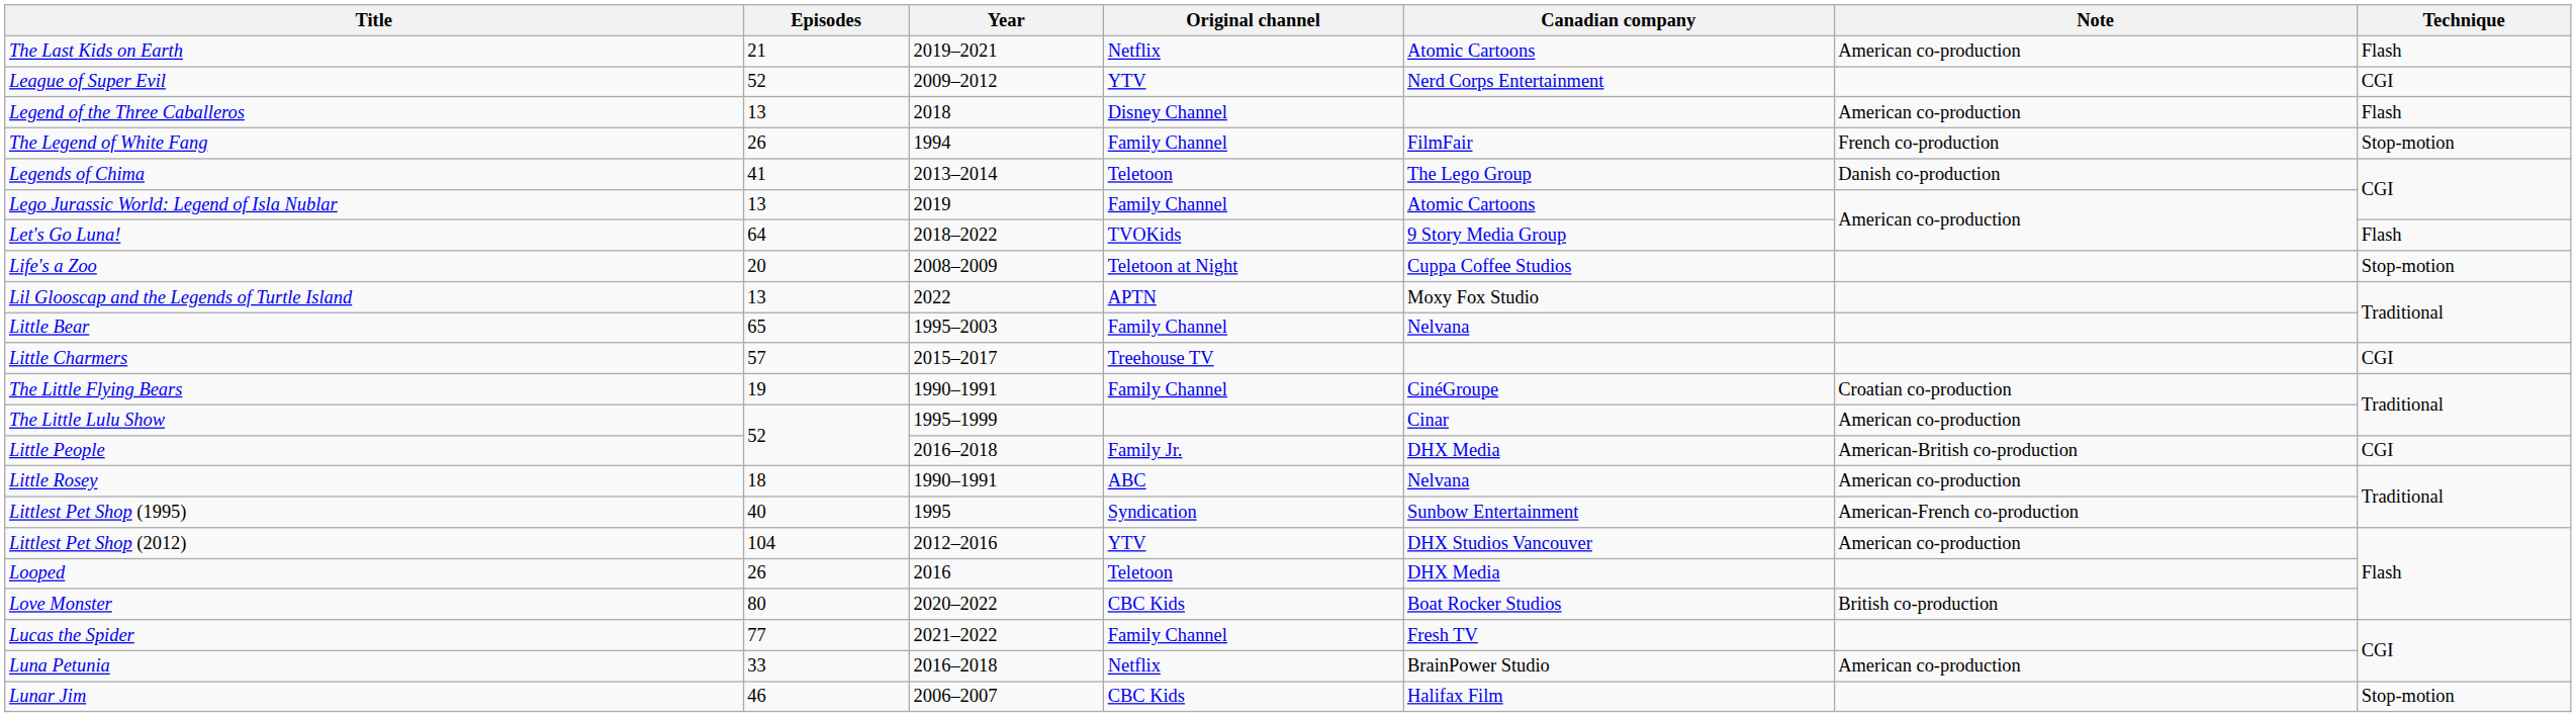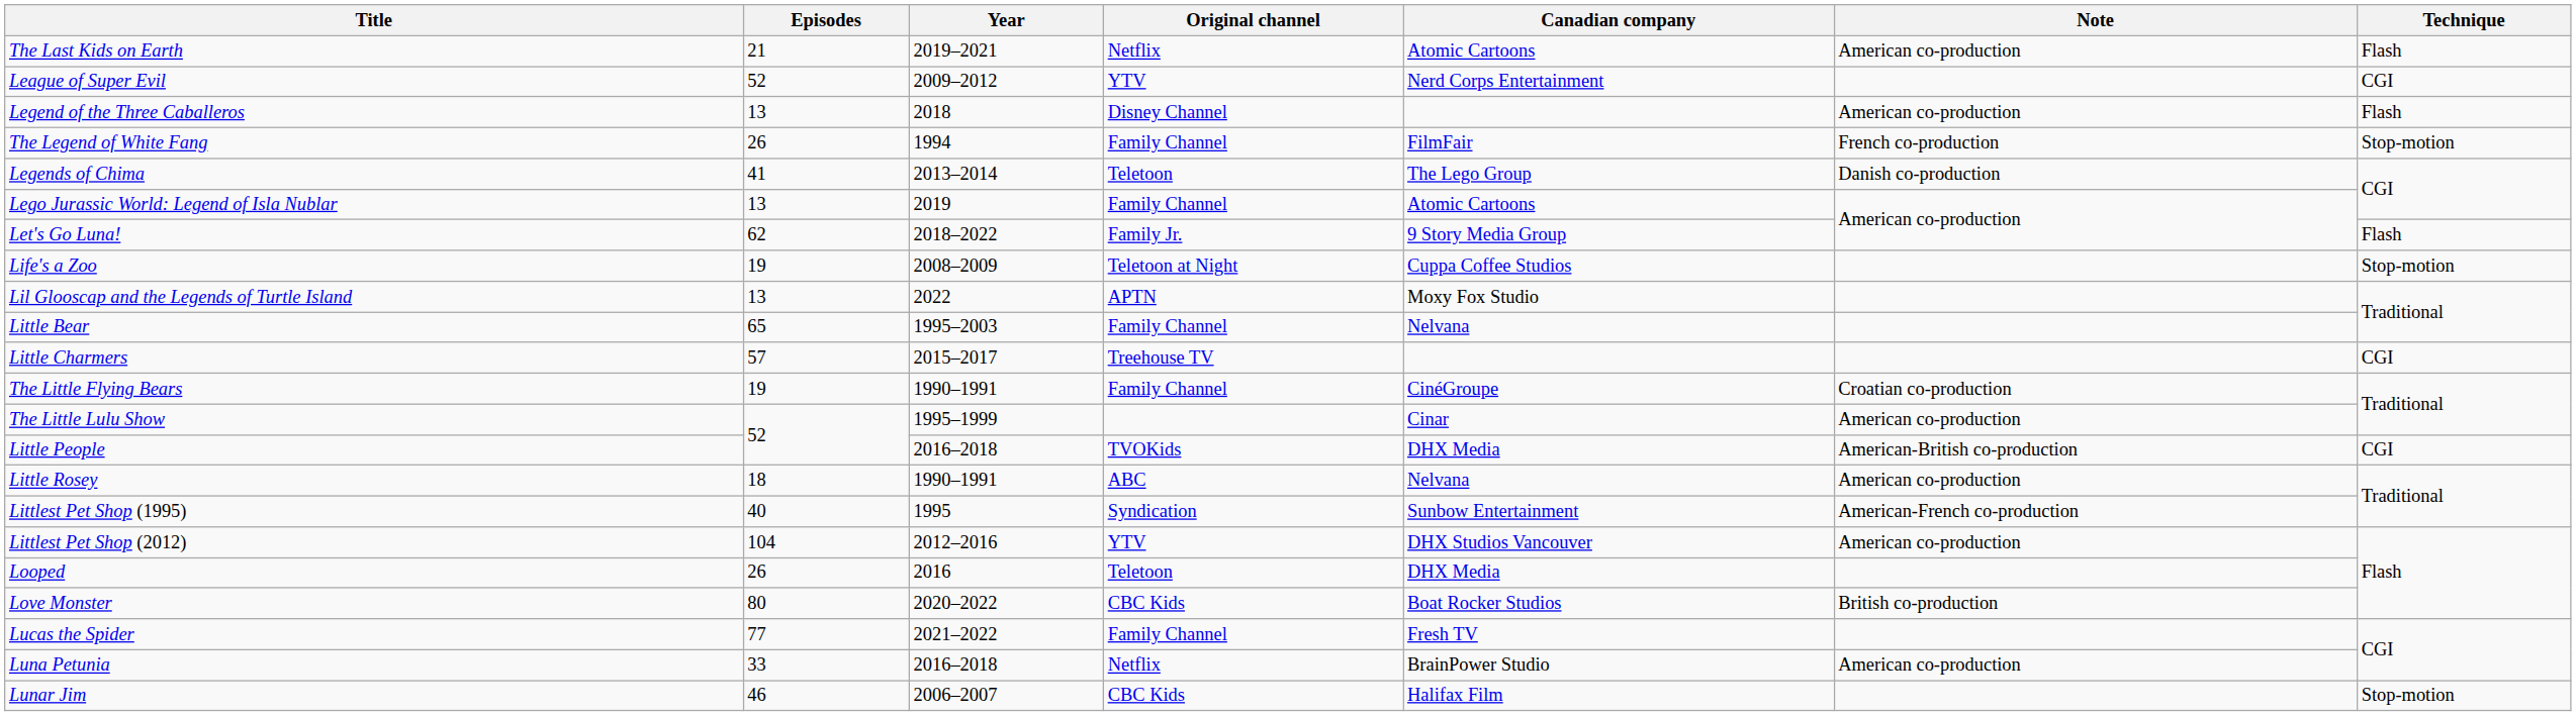 <table class="wikitable sortable" style="text-align: left; font-size:90%; width:100%;">
 <tr>
 <th>Title</th>
 <th>Episodes</th>
 <th>Year</th>
 <th>Original channel</th>
 <th>Canadian company</th>
 <th>Note</th>
 <th>Technique</th>
 </tr>
 <tr>
 <td><em><a href='#'>The Last Kids on Earth</a></em></td>
 <td>21</td>
 <td>2019–2021</td>
 <td><a href='#'>Netflix</a></td>
 <td><a href='#'>Atomic Cartoons</a></td>
 <td>American co-production</td>
 <td>Flash</td>
 </tr>
 <tr>
 <td><em><a href='#'>League of Super Evil</a></em></td>
 <td>52</td>
 <td>2009–2012</td>
 <td><a href='#'>YTV</a></td>
 <td><a href='#'>Nerd Corps Entertainment</a></td>
 <td></td>
 <td>CGI</td>
 </tr>
 <tr>
 <td><em><a href='#'>Legend of the Three Caballeros</a></em></td>
 <td>13</td>
 <td>2018</td>
 <td><a href='#'>Disney Channel</a></td>
 <td></td>
 <td>American co-production</td>
 <td>Flash</td>
 </tr>
 <tr>
 <td><em><a href='#'>The Legend of White Fang</a></em></td>
 <td>26</td>
 <td>1994</td>
 <td><a href='#'>Family Channel</a></td>
 <td><a href='#'>FilmFair</a></td>
 <td>French co-production</td>
 <td>Stop-motion</td>
 </tr>
 <tr>
 <td><em><a href='#'>Legends of Chima</a></em></td>
 <td>41</td>
 <td>2013–2014</td>
 <td><a href='#'>Teletoon</a></td>
 <td><a href='#'>The Lego Group</a></td>
 <td>Danish co-production</td>
 <td rowspan="2">CGI</td>
 </tr>
 <tr>
 <td><em><a href='#'>Lego Jurassic World: Legend of Isla Nublar</a></em></td>
 <td>13</td>
 <td>2019</td>
 <td><a href='#'>Family Channel</a></td>
 <td><a href='#'>Atomic Cartoons</a></td>
 <td rowspan="2">American co-production</td>
 </tr>
 <tr>
 <td><em><a href='#'>Let's Go Luna!</a></em></td>
-<td>64</td>
+<td>62</td>
 <td>2018–2022</td>
-<td><a href='#'>TVOKids</a></td>
+<td><a href='#'>Family Jr.</a></td>
 <td><a href='#'>9 Story Media Group</a></td>
 <td>Flash</td>
 </tr>
 <tr>
 <td><em><a href='#'>Life's a Zoo</a></em></td>
-<td>20</td>
+<td>19</td>
 <td>2008–2009</td>
 <td><a href='#'>Teletoon at Night</a></td>
 <td><a href='#'>Cuppa Coffee Studios</a></td>
 <td></td>
 <td>Stop-motion</td>
 </tr>
 <tr>
 <td><em><a href='#'>Lil Glooscap and the Legends of Turtle Island</a></em></td>
 <td>13</td>
 <td>2022</td>
 <td><a href='#'>APTN</a></td>
 <td>Moxy Fox Studio</td>
 <td></td>
 <td rowspan="2">Traditional</td>
 </tr>
 <tr>
 <td><em><a href='#'>Little Bear</a></em></td>
 <td>65</td>
 <td>1995–2003</td>
 <td><a href='#'>Family Channel</a></td>
 <td><a href='#'>Nelvana</a></td>
 <td></td>
 </tr>
 <tr>
 <td><em><a href='#'>Little Charmers</a></em></td>
 <td>57</td>
 <td>2015–2017</td>
 <td><a href='#'>Treehouse TV</a></td>
 <td></td>
 <td></td>
 <td>CGI</td>
 </tr>
 <tr>
 <td><em><a href='#'>The Little Flying Bears</a></em></td>
 <td>19</td>
 <td>1990–1991</td>
 <td><a href='#'>Family Channel</a></td>
 <td><a href='#'>CinéGroupe</a></td>
 <td>Croatian co-production</td>
 <td rowspan="2">Traditional</td>
 </tr>
 <tr>
 <td><em><a href='#'>The Little Lulu Show</a></em></td>
 <td rowspan="2">52</td>
 <td>1995–1999</td>
 <td></td>
 <td><a href='#'>Cinar</a></td>
 <td>American co-production</td>
 </tr>
 <tr>
 <td><em><a href='#'>Little People</a></em></td>
 <td>2016–2018</td>
-<td><a href='#'>Family Jr.</a></td>
+<td><a href='#'>TVOKids</a></td>
 <td><a href='#'>DHX Media</a></td>
 <td>American-British co-production</td>
 <td>CGI</td>
 </tr>
 <tr>
 <td><em><a href='#'>Little Rosey</a></em></td>
 <td>18</td>
 <td>1990–1991</td>
 <td><a href='#'>ABC</a></td>
 <td><a href='#'>Nelvana</a></td>
 <td>American co-production</td>
 <td rowspan="2">Traditional</td>
 </tr>
 <tr>
 <td><em><a href='#'>Littlest Pet Shop</a></em> (1995)</td>
 <td>40</td>
 <td>1995</td>
 <td><a href='#'>Syndication</a></td>
 <td><a href='#'>Sunbow Entertainment</a></td>
 <td>American-French co-production</td>
 </tr>
 <tr>
 <td><em><a href='#'>Littlest Pet Shop</a></em> (2012)</td>
 <td>104</td>
 <td>2012–2016</td>
 <td><a href='#'>YTV</a></td>
 <td><a href='#'>DHX Studios Vancouver</a></td>
 <td>American co-production</td>
 <td rowspan="3">Flash</td>
 </tr>
 <tr>
 <td><em><a href='#'>Looped</a></em></td>
 <td>26</td>
 <td>2016</td>
 <td><a href='#'>Teletoon</a></td>
 <td><a href='#'>DHX Media</a></td>
 <td></td>
 </tr>
 <tr>
 <td><em><a href='#'>Love Monster</a></em></td>
 <td>80</td>
 <td>2020–2022</td>
 <td><a href='#'>CBC Kids</a></td>
 <td><a href='#'>Boat Rocker Studios</a></td>
 <td>British co-production</td>
 </tr>
 <tr>
 <td><em><a href='#'>Lucas the Spider</a></em></td>
 <td>77</td>
 <td>2021–2022</td>
 <td><a href='#'>Family Channel</a></td>
 <td><a href='#'>Fresh TV</a></td>
 <td></td>
 <td rowspan="2">CGI</td>
 </tr>
 <tr>
 <td><em><a href='#'>Luna Petunia</a></em></td>
 <td>33</td>
 <td>2016–2018</td>
 <td><a href='#'>Netflix</a></td>
 <td>BrainPower Studio</td>
 <td>American co-production</td>
 </tr>
 <tr>
 <td><em><a href='#'>Lunar Jim</a></em></td>
 <td>46</td>
 <td>2006–2007</td>
 <td><a href='#'>CBC Kids</a></td>
 <td><a href='#'>Halifax Film</a></td>
 <td></td>
 <td>Stop-motion</td>
 </tr>
 </table>
